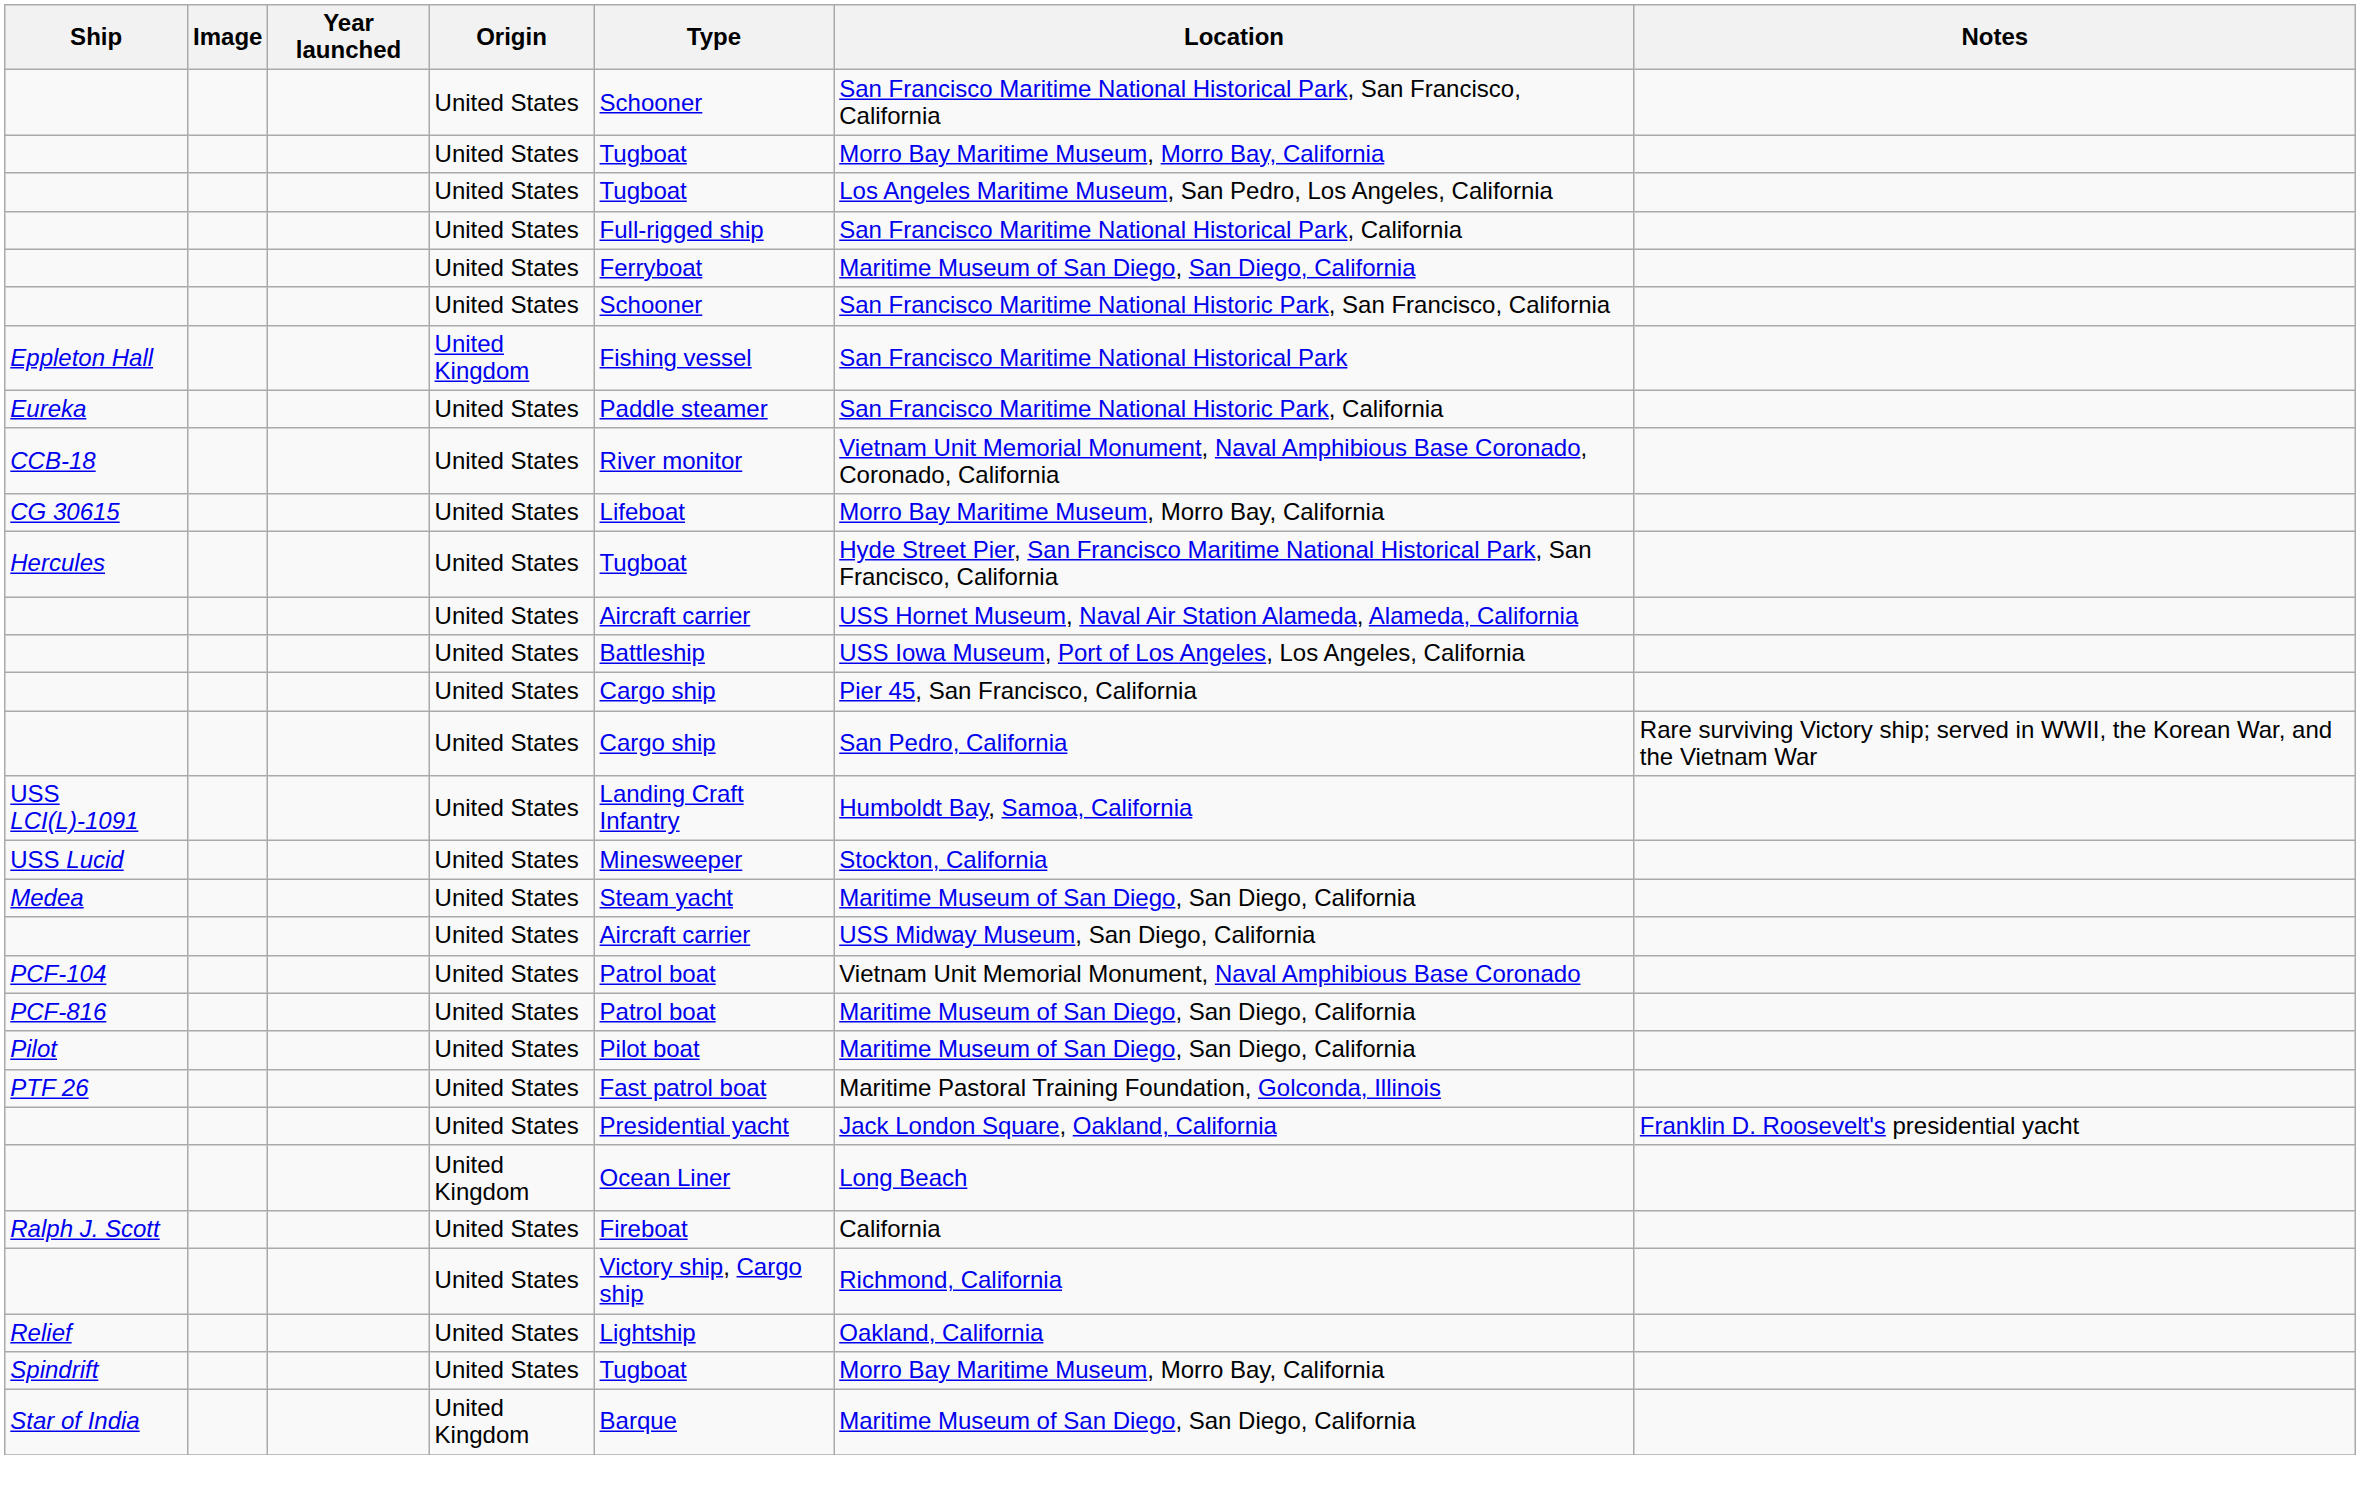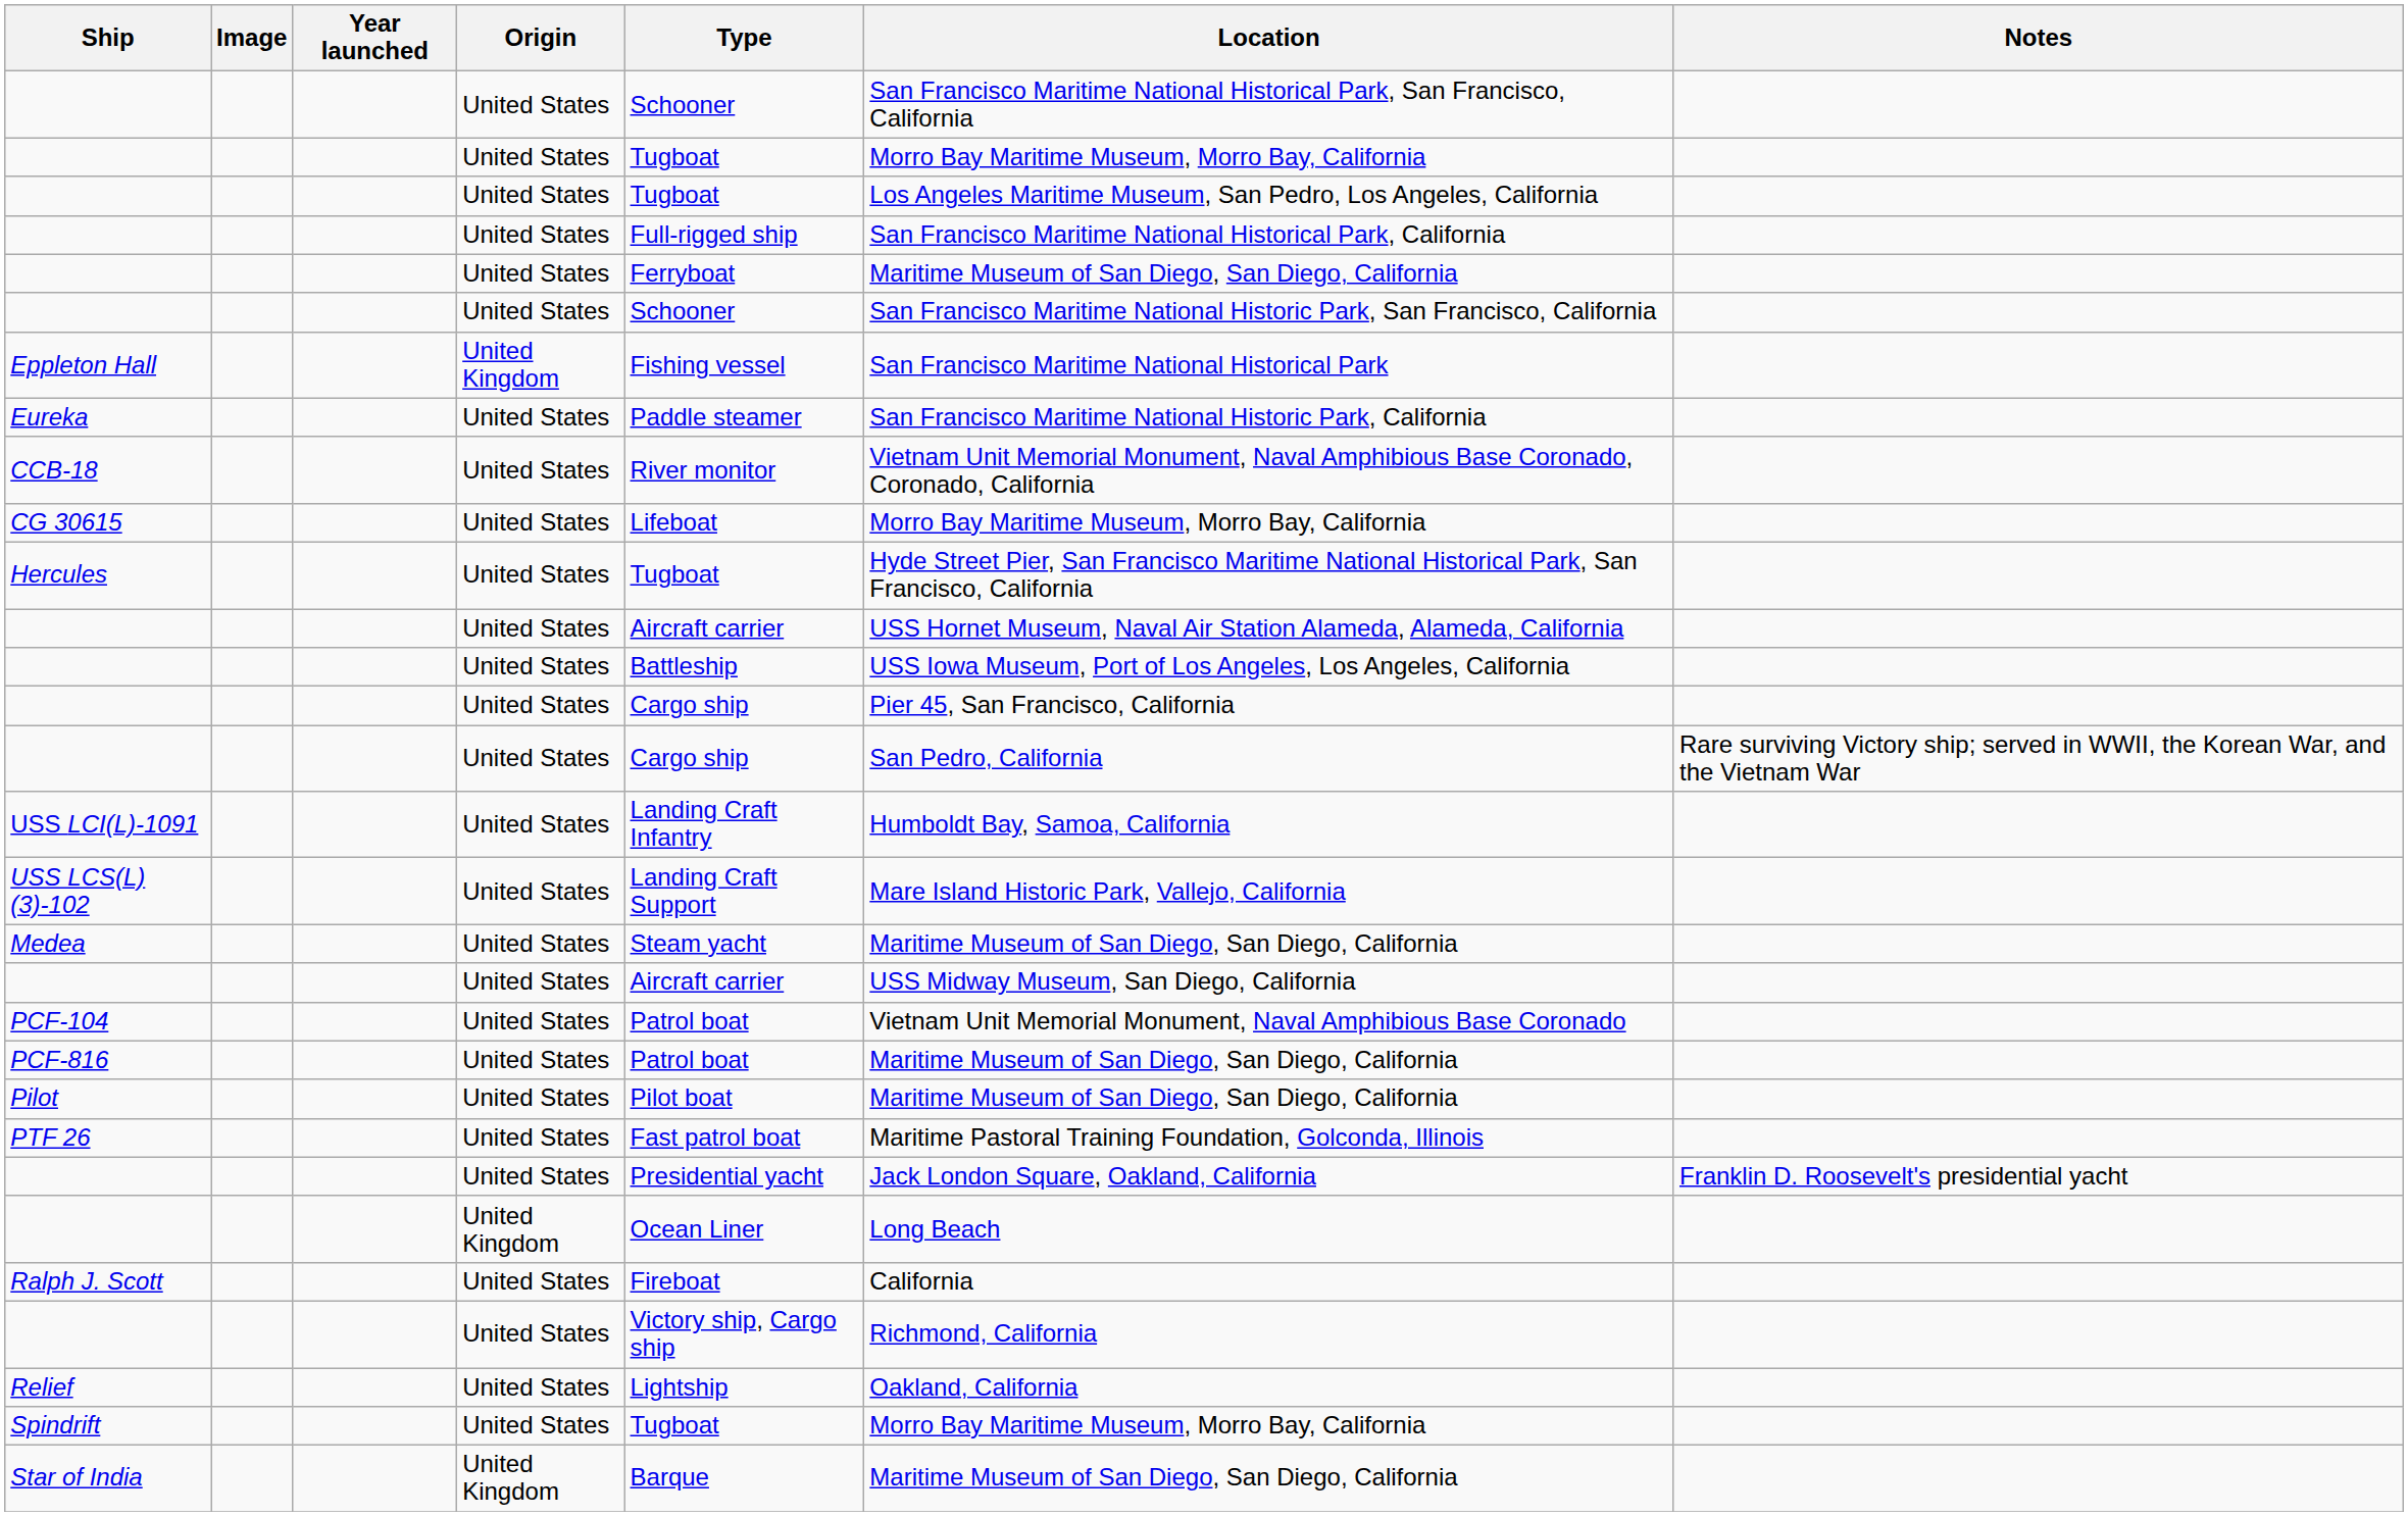 <table class="wikitable sortable">
 <tr>
 <th>Ship</th>
 <th>Image</th>
 <th>Year launched</th>
 <th>Origin</th>
 <th>Type</th>
 <th>Location</th>
 <th>Notes</th>
 </tr>
 <tr>
 <td data-sort-value=Alma s></td>
 <td></td>
 <td></td>
 <td> United States</td>
 <td><a href='#'>Schooner</a></td>
 <td><a href='#'>San Francisco Maritime National Historical Park</a>, San Francisco, California<br></td>
 <td></td>
 </tr>
 <tr>
 <td data-sort-value=Alma t></td>
 <td></td>
 <td></td>
 <td> United States</td>
 <td><a href='#'>Tugboat</a></td>
 <td><a href='#'>Morro Bay Maritime Museum</a>, <a href='#'>Morro Bay, California</a><br></td>
 <td></td>
 </tr>
 <tr>
 <td data-sort-value=Angels Gate></td>
 <td></td>
 <td></td>
 <td> United States</td>
 <td><a href='#'>Tugboat</a></td>
 <td><a href='#'>Los Angeles Maritime Museum</a>, San Pedro, Los Angeles, California</td>
 <td></td>
 </tr>
 <tr>
 <td data-sort-value=Balclutha></td>
 <td></td>
 <td></td>
 <td> United States</td>
 <td><a href='#'>Full-rigged ship</a></td>
 <td><a href='#'>San Francisco Maritime National Historical Park</a>, California<br></td>
 <td></td>
 </tr>
 <tr>
 <td data-sort-value=Berkeley></td>
 <td></td>
 <td></td>
 <td> United States</td>
 <td><a href='#'>Ferryboat</a></td>
 <td><a href='#'>Maritime Museum of San Diego</a>, <a href='#'>San Diego, California</a><br></td>
 <td></td>
 </tr>
 <tr>
 <td data-sort-value=C.A. Thayer></td>
 <td></td>
 <td></td>
 <td> United States</td>
 <td><a href='#'>Schooner</a></td>
 <td><a href='#'>San Francisco Maritime National Historic Park</a>, San Francisco, California</td>
 <td></td>
 </tr>
 <tr>
 <td data-sort-value=Eppleton Hall><a href='#'><em>Eppleton Hall</em></a></td>
 <td></td>
 <td></td>
 <td> <a href='#'>United Kingdom</a></td>
 <td><a href='#'>Fishing vessel</a></td>
 <td><a href='#'>San Francisco Maritime National Historical Park</a></td>
 <td></td>
 </tr>
 <tr>
 <td data-sort-value=Eureka><em><a href='#'>Eureka</a></em></td>
 <td></td>
 <td></td>
 <td> United States</td>
 <td><a href='#'>Paddle steamer</a></td>
 <td><a href='#'>San Francisco Maritime National Historic Park</a>, California</td>
 </tr>
 <tr>
 <td data-sort-value=CCB-18><a href='#'><em>CCB-18</em></a></td>
 <td></td>
 <td></td>
 <td> United States</td>
 <td><a href='#'>River monitor</a></td>
 <td><a href='#'>Vietnam Unit Memorial Monument</a>, <a href='#'>Naval Amphibious Base Coronado</a>, Coronado, California<br></td>
 <td></td>
 </tr>
 <tr>
 <td data-sort-value=CG 30615><em><a href='#'>CG 30615</a></em></td>
 <td></td>
 <td></td>
 <td> United States</td>
 <td><a href='#'>Lifeboat</a></td>
 <td><a href='#'>Morro Bay Maritime Museum</a>, Morro Bay, California<br></td>
 <td></td>
 </tr>
 <tr>
 <td data-sort-value=Hercules><em><a href='#'>Hercules</a></em></td>
 <td></td>
 <td></td>
 <td> United States</td>
 <td><a href='#'>Tugboat</a></td>
 <td><a href='#'>Hyde Street Pier</a>, <a href='#'>San Francisco Maritime National Historical Park</a>, San Francisco, California<br></td>
 <td></td>
 </tr>
 <tr>
 <td data-sort-value=Hornet></td>
 <td></td>
 <td></td>
 <td> United States</td>
 <td><a href='#'>Aircraft carrier</a></td>
 <td><a href='#'>USS Hornet Museum</a>, <a href='#'>Naval Air Station Alameda</a>, <a href='#'>Alameda, California</a><br></td>
 <td></td>
 </tr>
 <tr>
 <td data-sort-value=Iowa></td>
 <td></td>
 <td></td>
 <td> United States</td>
 <td><a href='#'>Battleship</a></td>
 <td><a href='#'>USS Iowa Museum</a>, <a href='#'>Port of Los Angeles</a>, Los Angeles, California<br></td>
 <td></td>
 </tr>
 <tr>
 <td data-sort-value=Jeremiah O'Brien></td>
 <td></td>
 <td></td>
 <td> United States</td>
 <td><a href='#'>Cargo ship</a></td>
 <td><a href='#'>Pier 45</a>, San Francisco, California<br></td>
 <td></td>
 </tr>
 <tr>
 <td data-sort-value=Lane Victory></td>
 <td></td>
 <td></td>
 <td> United States</td>
 <td><a href='#'>Cargo ship</a></td>
 <td><a href='#'>San Pedro, California</a><br></td>
 <td>Rare surviving Victory ship; served in WWII, the Korean War, and the Vietnam War</td>
 </tr>
 <tr>
 <td data-sort-value=LCI(L)-1091><a href='#'>USS <em>LCI(L)-1091</em></a></td>
 <td></td>
 <td></td>
 <td> United States</td>
 <td><a href='#'>Landing Craft Infantry</a></td>
 <td><a href='#'>Humboldt Bay</a>, <a href='#'>Samoa, California</a><br></td>
 <td></td>
 </tr>
 <tr>
-<td data-sort-value=Lucid><a href='#'>USS <em>Lucid</em></a></td>
+<td data-sort-value=USS LCS(L)(3)-0102><em><a href='#'>USS LCS(L)(3)-102</a></em></td>
 <td></td>
 <td></td>
 <td> United States</td>
-<td><a href='#'>Minesweeper</a></td>
-<td><a href='#'>Stockton, California</a><br></td>
+<td><a href='#'>Landing Craft Support</a></td>
+<td><a href='#'>Mare Island Historic Park</a>, <a href='#'>Vallejo, California</a><br></td>
 <td></td>
 </tr>
 <tr>
 <td data-sort-value=Medea><a href='#'><em>Medea</em></a></td>
 <td></td>
 <td></td>
 <td> United States</td>
 <td><a href='#'>Steam yacht</a></td>
 <td><a href='#'>Maritime Museum of San Diego</a>, San Diego, California</td>
 <td></td>
 </tr>
 <tr>
 <td data-sort-value=Midway></td>
 <td></td>
 <td></td>
 <td> United States</td>
 <td><a href='#'>Aircraft carrier</a></td>
 <td><a href='#'>USS Midway Museum</a>, San Diego, California<br></td>
 <td></td>
 </tr>
 <tr>
 <td data-sort-value=PCF-104><em><a href='#'>PCF-104</a></em></td>
 <td></td>
 <td></td>
 <td> United States</td>
 <td><a href='#'>Patrol boat</a></td>
 <td>Vietnam Unit Memorial Monument, <a href='#'>Naval Amphibious Base Coronado</a><br></td>
 <td></td>
 </tr>
 <tr>
 <td data-sort-value=PCF-816><em><a href='#'>PCF-816</a></em></td>
 <td></td>
 <td></td>
 <td> United States</td>
 <td><a href='#'>Patrol boat</a></td>
 <td><a href='#'>Maritime Museum of San Diego</a>, San Diego, California</td>
 <td></td>
 </tr>
 <tr>
 <td><em><a href='#'>Pilot</a></em></td>
 <td></td>
 <td></td>
 <td> United States</td>
 <td><a href='#'>Pilot boat</a></td>
 <td><a href='#'>Maritime Museum of San Diego</a>, San Diego, California</td>
 <td></td>
 </tr>
 <tr>
 <td data-sort-value=PTF 26><em><a href='#'>PTF 26</a></em></td>
 <td></td>
 <td></td>
 <td> United States</td>
 <td><a href='#'>Fast patrol boat</a></td>
 <td>Maritime Pastoral Training Foundation, <a href='#'>Golconda, Illinois</a></td>
 <td></td>
 </tr>
 <tr>
 <td data-sort-value=Potomac></td>
 <td></td>
 <td></td>
 <td> United States</td>
 <td><a href='#'>Presidential yacht</a></td>
 <td><a href='#'>Jack London Square</a>, <a href='#'>Oakland, California</a></td>
 <td><a href='#'>Franklin D. Roosevelt's</a> presidential yacht</td>
 </tr>
 <tr>
 <td data-sort-value=Queen Mary 1></td>
 <td></td>
 <td></td>
 <td> United Kingdom</td>
 <td><a href='#'>Ocean Liner</a></td>
 <td><a href='#'>Long Beach</a></td>
 <td></td>
 </tr>
 <tr>
 <td data-sort-value=Ralph J. Scott><a href='#'><em>Ralph J. Scott</em></a></td>
 <td></td>
 <td></td>
 <td> United States</td>
 <td><a href='#'>Fireboat</a></td>
 <td>California</td>
 <td></td>
 </tr>
 <tr>
 <td data-sort-value=Red Oak Victory></td>
 <td></td>
 <td></td>
 <td> United States</td>
 <td><a href='#'>Victory ship</a>, <a href='#'>Cargo ship</a></td>
 <td><a href='#'>Richmond, California</a><br></td>
 <td></td>
 </tr>
 <tr>
 <td data-sort-value=Relief><em><a href='#'>Relief</a></em></td>
 <td></td>
 <td></td>
 <td> United States</td>
 <td><a href='#'>Lightship</a></td>
 <td><a href='#'>Oakland, California</a><br></td>
 <td></td>
 </tr>
 <tr>
 <td data-sort-value=Spindrift><em><a href='#'>Spindrift</a></em></td>
 <td></td>
 <td></td>
 <td> United States</td>
 <td><a href='#'>Tugboat</a></td>
 <td><a href='#'>Morro Bay Maritime Museum</a>, Morro Bay, California</td>
 <td></td>
 </tr>
 <tr>
 <td data-sort-value=Star of India><em><a href='#'>Star of India</a></em></td>
 <td></td>
 <td></td>
 <td> United Kingdom</td>
 <td><a href='#'>Barque</a></td>
 <td><a href='#'>Maritime Museum of San Diego</a>, San Diego, California</td>
 <td></td>
 </tr>
 <tr>
 </tr>
 </table>
